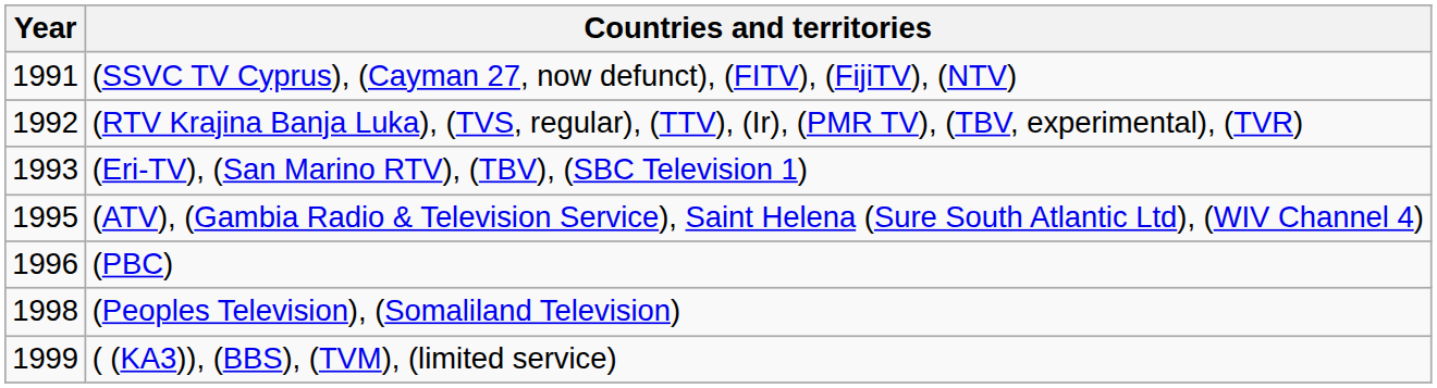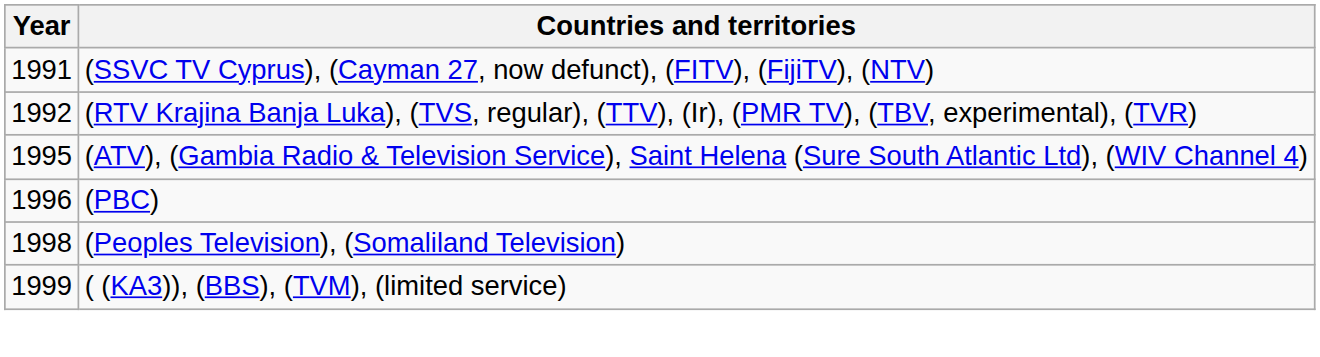 <table class="wikitable">
 <tr>
 <th>Year</th>
 <th>Countries and territories</th>
 </tr>
 <tr>
 <td>1991</td>
 <td> (<a href='#'>SSVC TV Cyprus</a>),  (<a href='#'>Cayman 27</a>, now defunct),  (<a href='#'>FITV</a>),  (<a href='#'>FijiTV</a>),  (<a href='#'>NTV</a>)</td>
 </tr>
 <tr>
 <td>1992</td>
 <td> (<a href='#'>RTV Krajina Banja Luka</a>),  (<a href='#'>TVS</a>, regular),  (<a href='#'>TTV</a>),  (Ir),  (<a href='#'>PMR TV</a>),  (<a href='#'>TBV</a>, experimental),  (<a href='#'>TVR</a>)</td>
-</tr>
-<tr>
-<td>1993</td>
-<td> (<a href='#'>Eri-TV</a>),  (<a href='#'>San Marino RTV</a>),  (<a href='#'>TBV</a>),  (<a href='#'>SBC Television 1</a>)</td>
 </tr>
 <tr>
 <td>1995</td>
 <td> (<a href='#'>ATV</a>),  (<a href='#'>Gambia Radio & Television Service</a>), <a href='#'>Saint Helena</a> (<a href='#'>Sure South Atlantic Ltd</a>),  (<a href='#'>WIV Channel 4</a>)</td>
 </tr>
 <tr>
 <td>1996</td>
 <td> (<a href='#'>PBC</a>)</td>
 </tr>
 <tr>
 <td>1998</td>
 <td> (<a href='#'>Peoples Television</a>),  (<a href='#'>Somaliland Television</a>)</td>
 </tr>
 <tr>
 <td>1999</td>
 <td> ( (<a href='#'>KA3</a>)),  (<a href='#'>BBS</a>),  (<a href='#'>TVM</a>),  (limited service)</td>
 </tr>
 </table>
